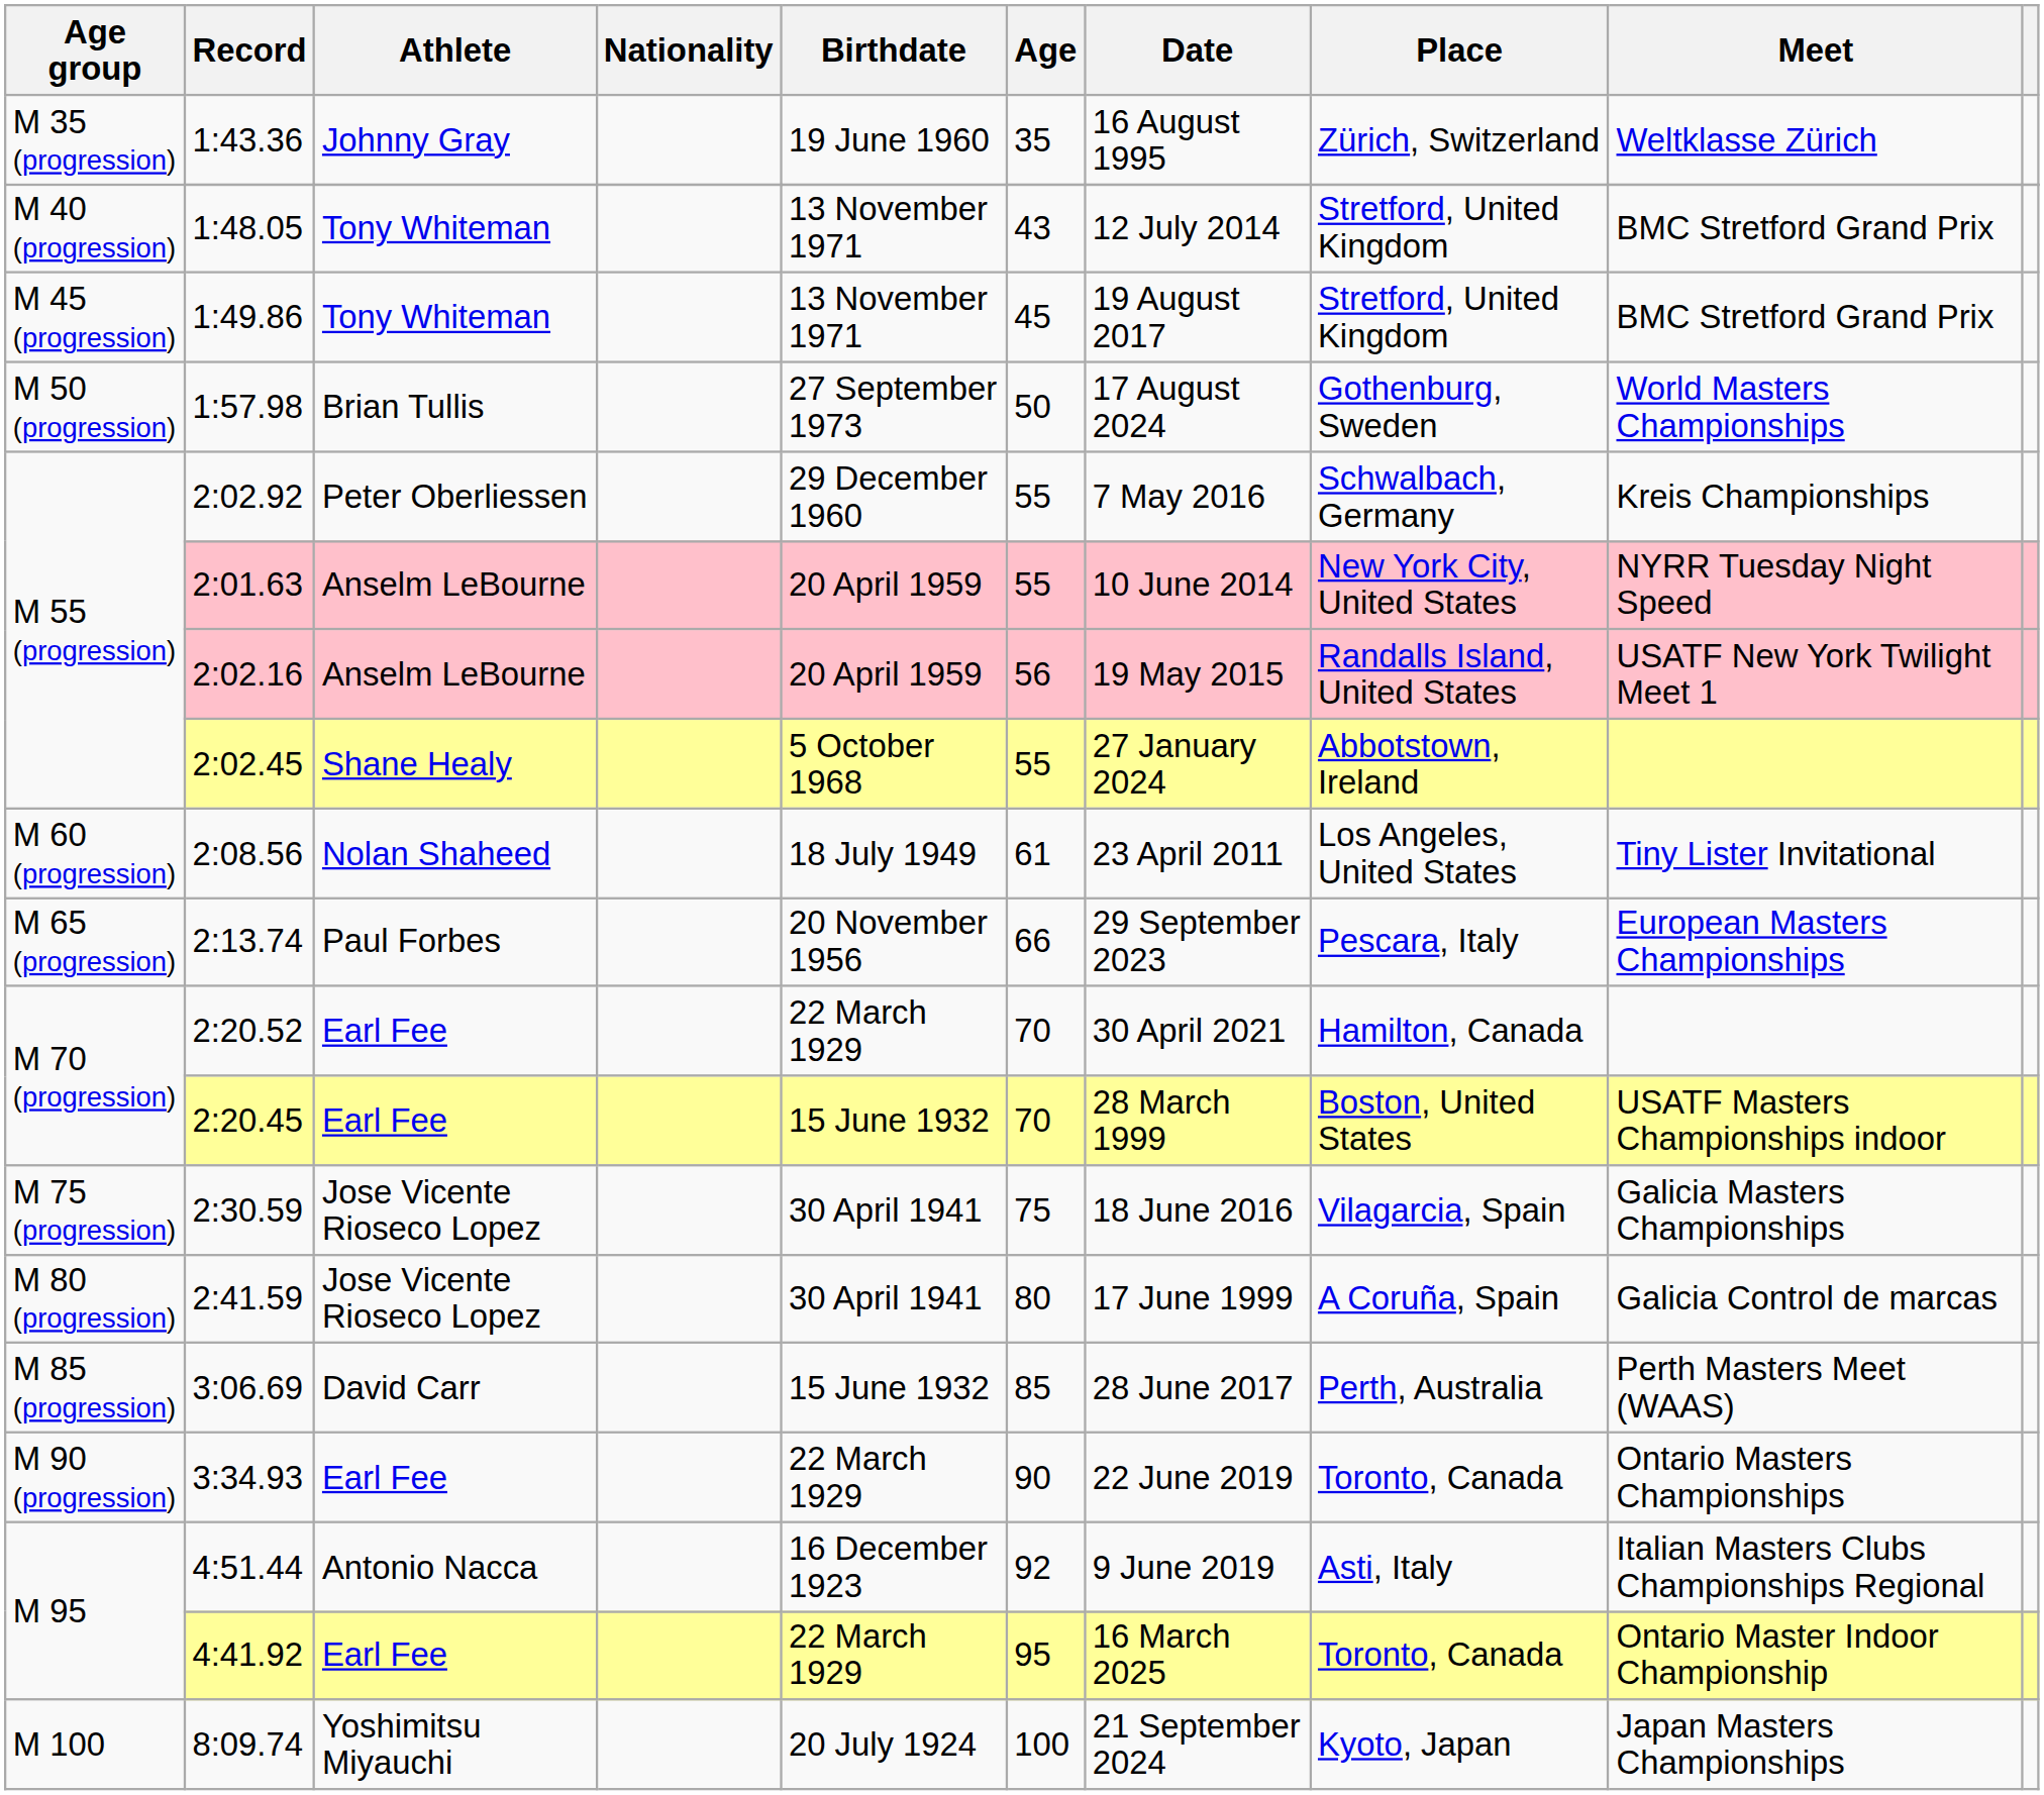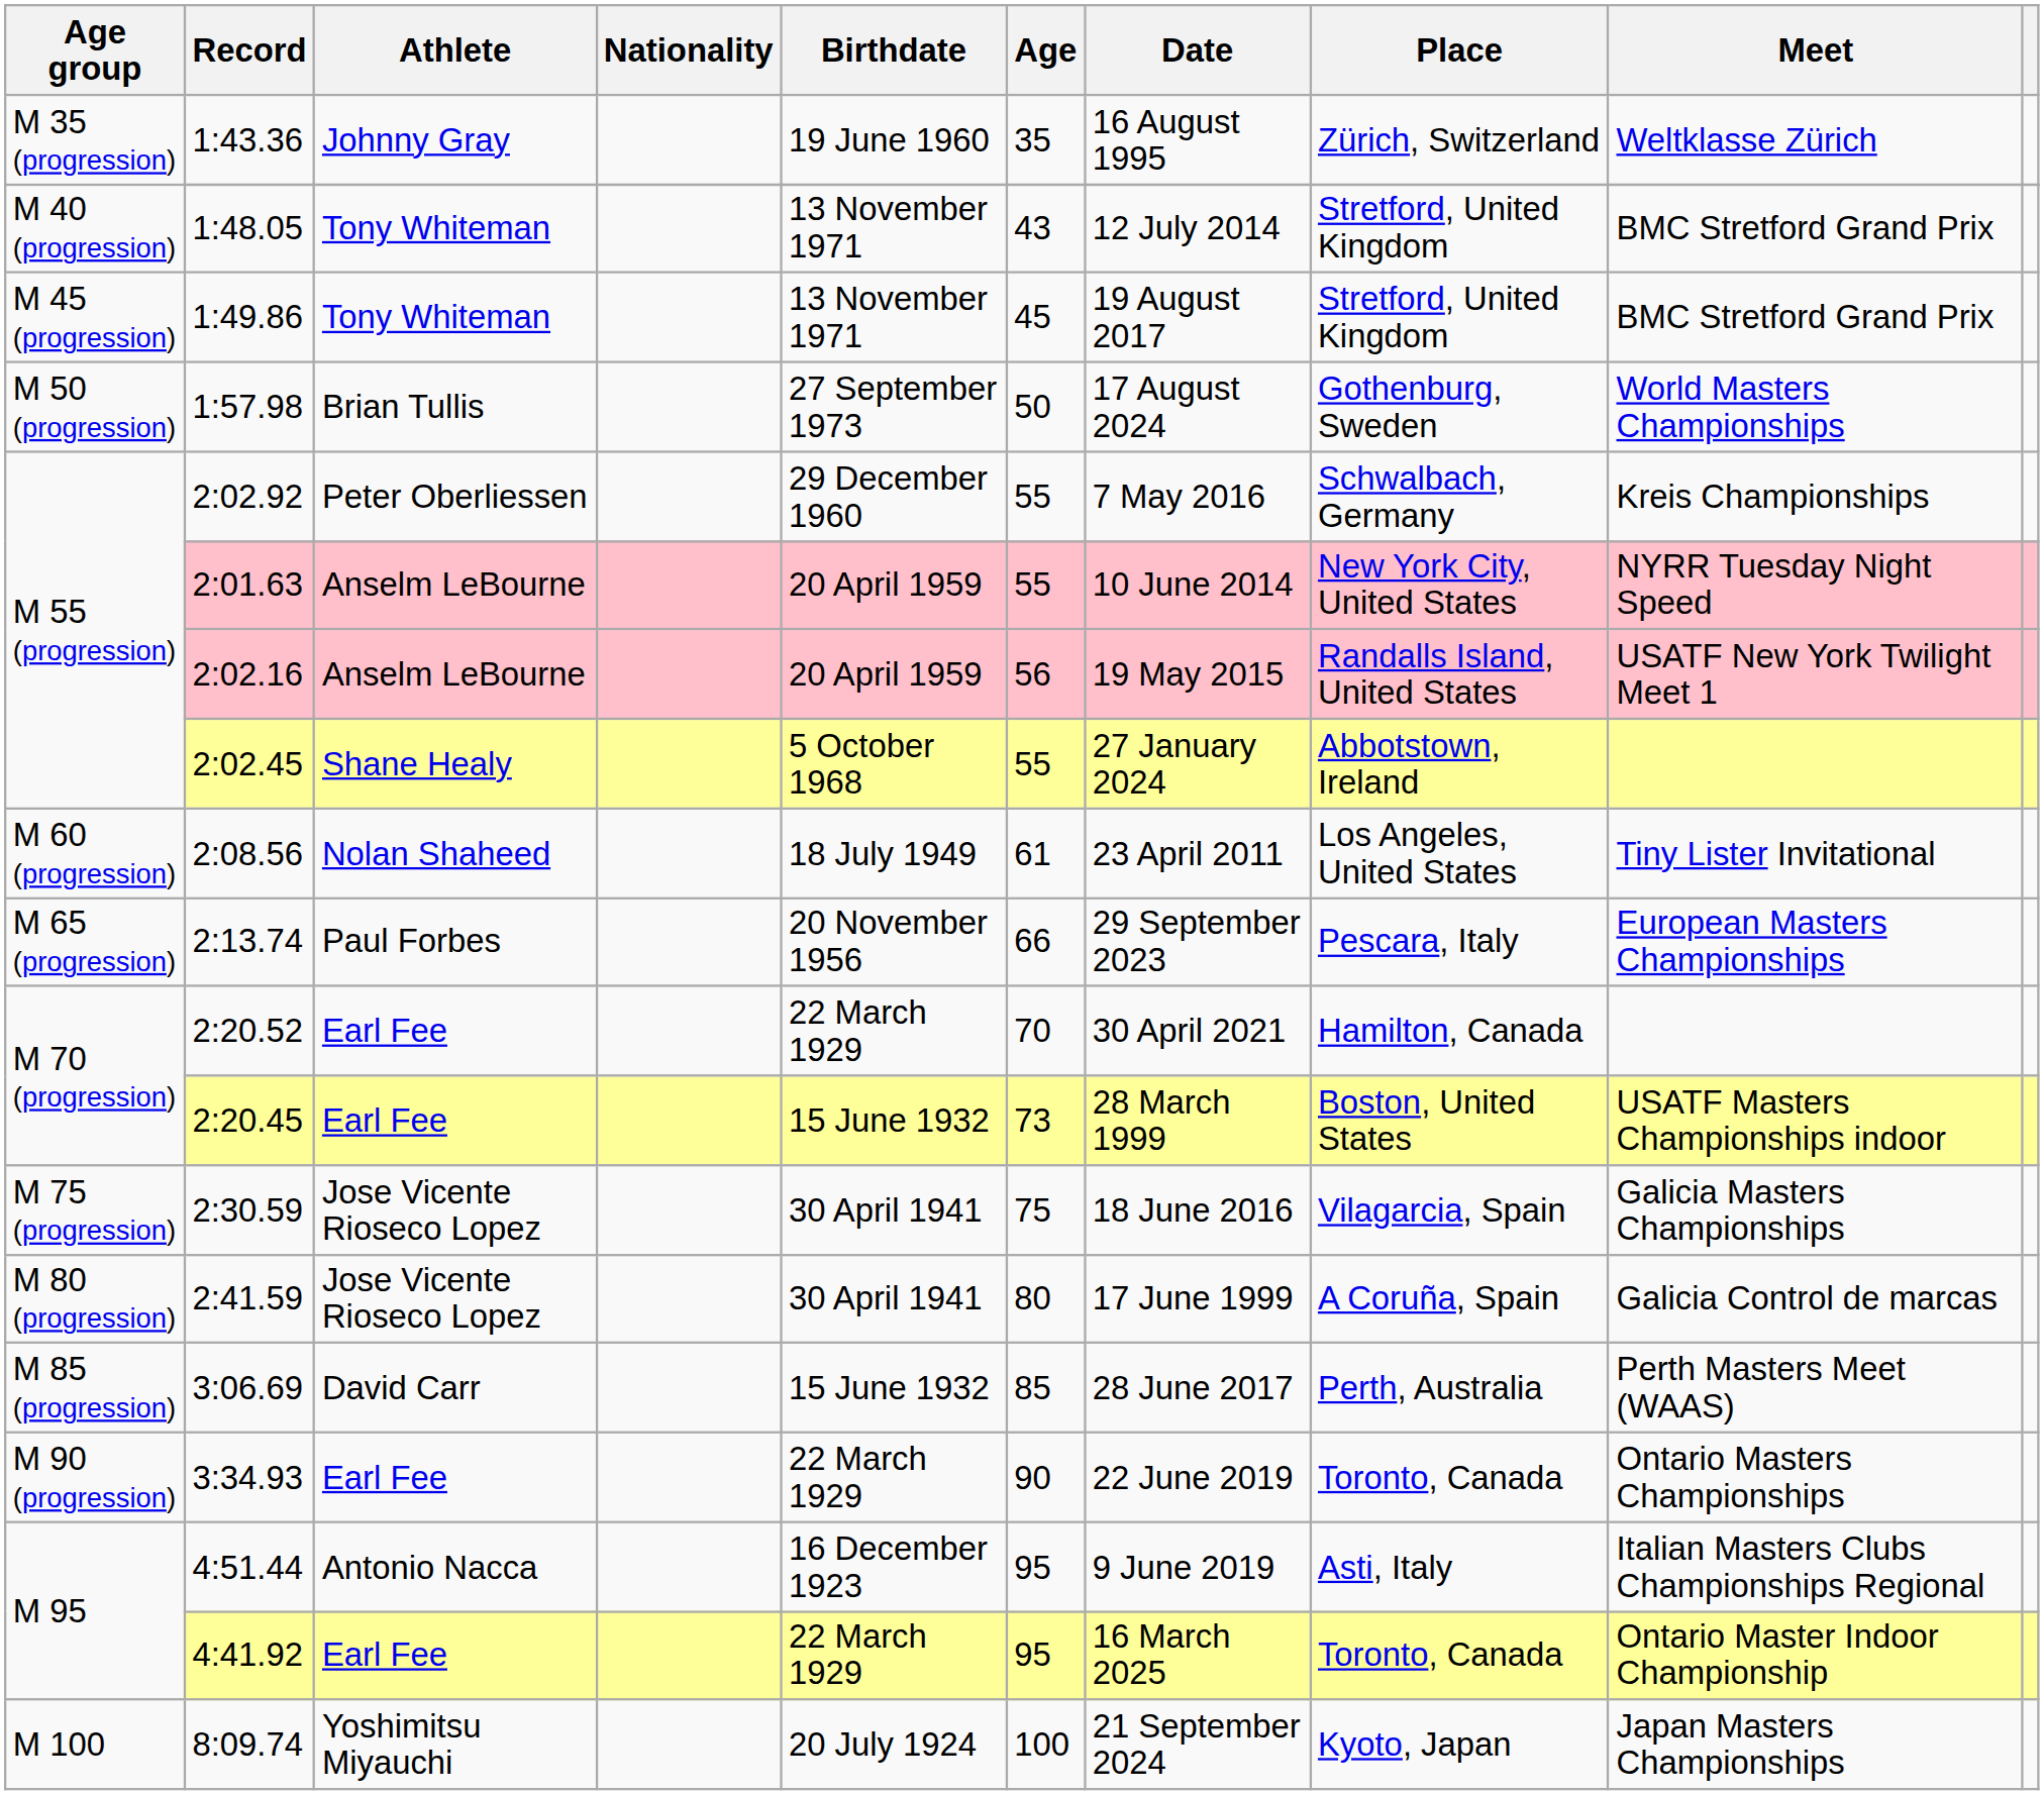 <table class="wikitable" style="font-size:90%; width: 100%;">
 <tr>
 <th>Age group</th>
 <th>Record</th>
 <th>Athlete</th>
 <th>Nationality</th>
 <th>Birthdate</th>
 <th>Age</th>
 <th>Date</th>
 <th>Place</th>
 <th>Meet</th>
 <th></th>
 </tr>
 <tr>
 <td>M 35 <br><small>(<a href='#'>progression</a>)</small></td>
 <td>1:43.36</td>
 <td><a href='#'>Johnny Gray</a></td>
 <td></td>
 <td>19 June 1960</td>
 <td>35</td>
 <td>16 August 1995</td>
 <td><a href='#'>Zürich</a>, Switzerland</td>
 <td><a href='#'>Weltklasse Zürich</a></td>
 <td></td>
 </tr>
 <tr>
 <td rowspan=2>M 40 <br><small>(<a href='#'>progression</a>)</small></td>
 </tr>
 <tr>
 <td>1:48.05</td>
 <td><a href='#'>Tony Whiteman</a></td>
 <td></td>
 <td>13 November 1971</td>
 <td>43</td>
 <td>12 July 2014</td>
 <td><a href='#'>Stretford</a>, United Kingdom</td>
 <td>BMC Stretford Grand Prix</td>
 <td></td>
 </tr>
 <tr>
 <td>M 45 <br><small>(<a href='#'>progression</a>)</small></td>
 <td>1:49.86</td>
 <td><a href='#'>Tony Whiteman</a></td>
 <td></td>
 <td>13 November 1971</td>
 <td>45</td>
 <td>19 August 2017</td>
 <td><a href='#'>Stretford</a>, United Kingdom</td>
 <td>BMC Stretford Grand Prix</td>
 <td></td>
 </tr>
 <tr>
 <td>M 50 <br><small>(<a href='#'>progression</a>)</small></td>
 <td>1:57.98</td>
 <td>Brian Tullis</td>
 <td></td>
 <td>27 September 1973</td>
 <td>50</td>
 <td>17 August 2024</td>
 <td><a href='#'>Gothenburg</a>, Sweden</td>
 <td><a href='#'>World Masters Championships</a></td>
 <td></td>
 </tr>
 <tr>
 <td rowspan=4>M 55 <br><small>(<a href='#'>progression</a>)</small></td>
 <td>2:02.92</td>
 <td>Peter Oberliessen</td>
 <td></td>
 <td>29 December 1960</td>
 <td>55</td>
 <td>7 May 2016</td>
 <td><a href='#'>Schwalbach</a>, Germany</td>
 <td>Kreis Championships</td>
 <td></td>
 </tr>
 <tr style="background:pink">
 <td>2:01.63</td>
 <td>Anselm LeBourne</td>
 <td></td>
 <td>20 April 1959</td>
 <td>55</td>
 <td>10 June 2014</td>
 <td><a href='#'>New York City</a>, United States</td>
 <td>NYRR Tuesday Night Speed</td>
 <td></td>
 </tr>
 <tr style="background:pink">
 <td>2:02.16</td>
 <td>Anselm LeBourne</td>
 <td></td>
 <td>20 April 1959</td>
 <td>56</td>
 <td>19 May 2015</td>
 <td><a href='#'>Randalls Island</a>, United States</td>
 <td>USATF New York Twilight Meet 1</td>
 <td></td>
 </tr>
 <tr style="background:#ff9;">
 <td>2:02.45 </td>
 <td><a href='#'>Shane Healy</a></td>
 <td></td>
 <td>5 October 1968</td>
 <td>55</td>
 <td>27 January 2024</td>
 <td><a href='#'>Abbotstown</a>, Ireland</td>
 <td></td>
 <td></td>
 </tr>
 <tr>
 <td>M 60 <br><small>(<a href='#'>progression</a>)</small></td>
 <td>2:08.56</td>
 <td><a href='#'>Nolan Shaheed</a></td>
 <td></td>
 <td>18 July 1949</td>
 <td>61</td>
 <td>23 April 2011</td>
 <td>Los Angeles, United States</td>
 <td><a href='#'>Tiny Lister</a> Invitational</td>
 <td></td>
 </tr>
 <tr>
 <td>M 65 <br><small>(<a href='#'>progression</a>)</small></td>
 <td>2:13.74</td>
 <td>Paul Forbes</td>
 <td></td>
 <td>20 November 1956</td>
 <td>66</td>
 <td>29 September 2023</td>
 <td><a href='#'>Pescara</a>, Italy</td>
 <td><a href='#'>European Masters Championships</a></td>
 <td></td>
 </tr>
 <tr>
 <td rowspan=2>M 70 <br><small>(<a href='#'>progression</a>)</small></td>
 <td>2:20.52</td>
 <td><a href='#'>Earl Fee</a></td>
 <td></td>
 <td>22 March 1929</td>
 <td>70</td>
 <td>30 April 2021</td>
 <td><a href='#'>Hamilton</a>, Canada</td>
 <td></td>
 <td></td>
 </tr>
 <tr style="background:#ff9;">
 <td>2:20.45 </td>
 <td><a href='#'>Earl Fee</a></td>
 <td></td>
 <td>15 June 1932</td>
-<td>70</td>
+<td>73</td>
 <td>28 March 1999</td>
 <td><a href='#'>Boston</a>, United States</td>
 <td>USATF Masters Championships indoor</td>
 <td></td>
 </tr>
 <tr>
 <td>M 75 <br><small>(<a href='#'>progression</a>)</small></td>
 <td>2:30.59</td>
 <td>Jose Vicente Rioseco Lopez</td>
 <td></td>
 <td>30 April 1941</td>
 <td>75</td>
 <td>18 June 2016</td>
 <td><a href='#'>Vilagarcia</a>, Spain</td>
 <td>Galicia Masters Championships</td>
 <td></td>
 </tr>
 <tr>
 <td>M 80 <br><small>(<a href='#'>progression</a>)</small></td>
 <td>2:41.59</td>
 <td>Jose Vicente Rioseco Lopez</td>
 <td></td>
 <td>30 April 1941</td>
 <td>80</td>
 <td>17 June 1999</td>
 <td><a href='#'>A Coruña</a>, Spain</td>
 <td>Galicia Control de marcas</td>
 <td></td>
 </tr>
 <tr>
 <td>M 85 <br><small>(<a href='#'>progression</a>)</small></td>
 <td>3:06.69</td>
 <td>David Carr</td>
 <td></td>
 <td>15 June 1932</td>
 <td>85</td>
 <td>28 June 2017</td>
 <td><a href='#'>Perth</a>, Australia</td>
 <td>Perth Masters Meet (WAAS)</td>
 <td></td>
 </tr>
 <tr>
 <td>M 90 <br><small>(<a href='#'>progression</a>)</small></td>
 <td>3:34.93</td>
 <td><a href='#'>Earl Fee</a></td>
 <td></td>
 <td>22 March 1929</td>
 <td>90</td>
 <td>22 June 2019</td>
 <td><a href='#'>Toronto</a>, Canada</td>
 <td>Ontario Masters Championships</td>
 <td></td>
 </tr>
 <tr>
 <td rowspan=2>M 95</td>
 <td>4:51.44</td>
 <td>Antonio Nacca</td>
 <td></td>
 <td>16 December 1923</td>
-<td>92</td>
+<td>95</td>
 <td>9 June 2019</td>
 <td><a href='#'>Asti</a>, Italy</td>
 <td>Italian Masters Clubs Championships Regional</td>
 <td></td>
 </tr>
 <tr style="background:#ff9;">
 <td>4:41.92 </td>
 <td><a href='#'>Earl Fee</a></td>
 <td></td>
 <td>22 March 1929</td>
 <td>95</td>
 <td>16 March 2025</td>
 <td><a href='#'>Toronto</a>, Canada</td>
 <td>Ontario Master Indoor Championship</td>
 <td></td>
 </tr>
 <tr>
 <td>M 100</td>
 <td>8:09.74</td>
 <td>Yoshimitsu Miyauchi</td>
 <td></td>
 <td>20 July 1924</td>
 <td>100</td>
 <td>21 September 2024</td>
 <td><a href='#'>Kyoto</a>, Japan</td>
 <td>Japan Masters Championships</td>
 <td></td>
 </tr>
 </table>
